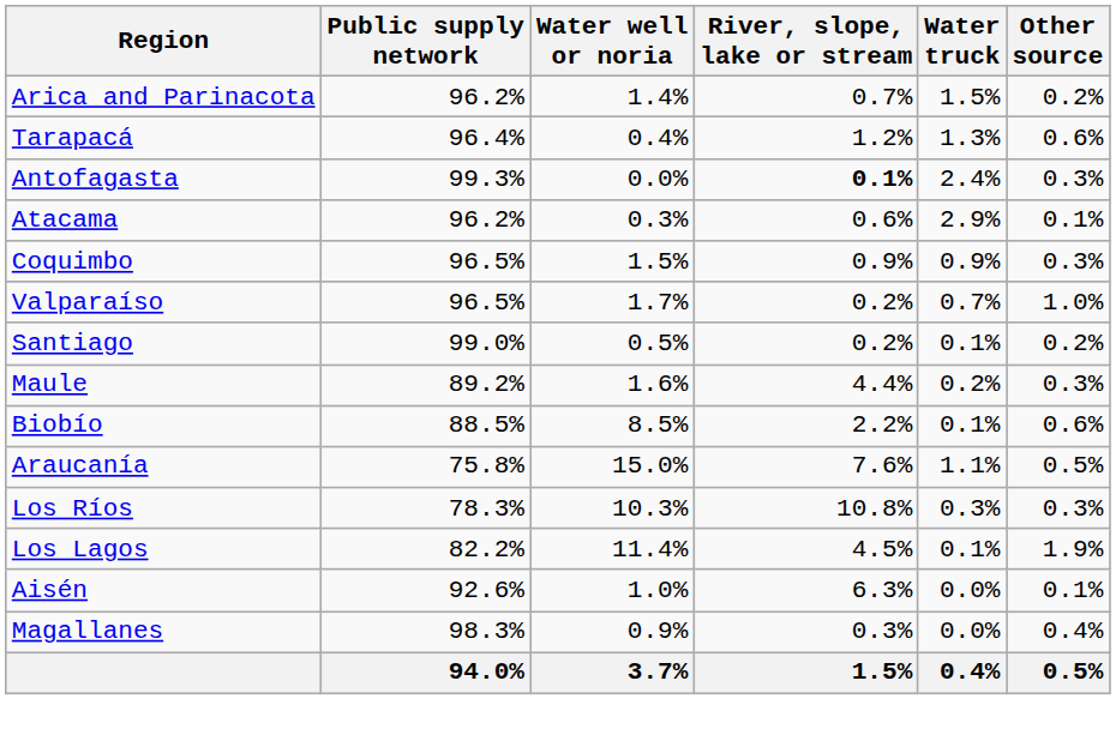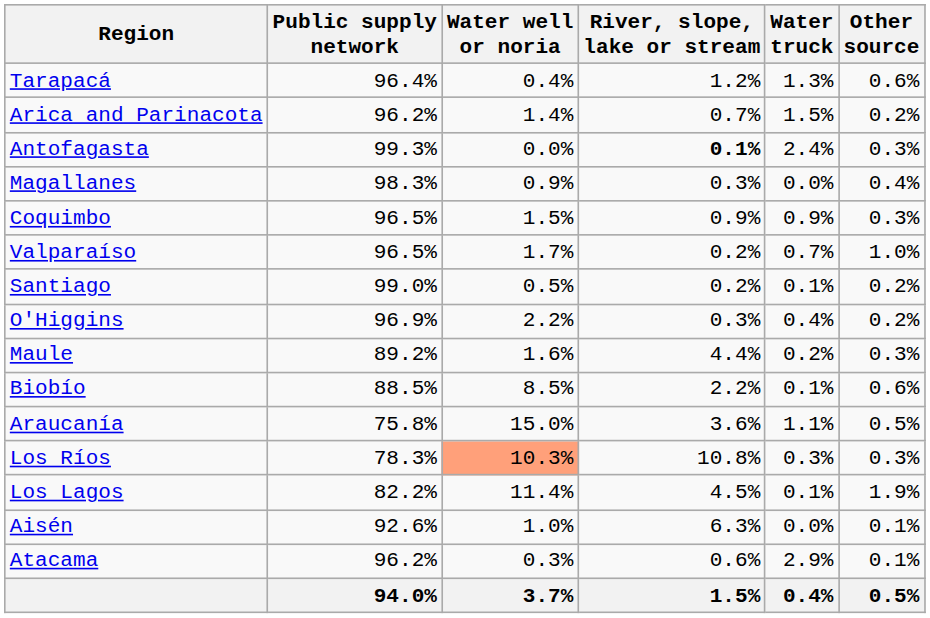 <table class="wikitable sortable" style="text-align:right">
 <tr>
 <th>Region</th>
 <th>Public supply<br>network</th>
 <th>Water well<br>or noria</th>
 <th>River, slope,<br>lake or stream</th>
 <th>Water<br>truck</th>
 <th>Other<br>source</th>
 </tr>
 <tr>
+<td align="left"><a href='#'>Tarapacá</a></td>
+<td>96.4%</td>
+<td>0.4%</td>
+<td>1.2%</td>
+<td>1.3%</td>
+<td>0.6%</td>
+</tr>
+<tr>
 <td align="left"><a href='#'>Arica and Parinacota</a></td>
 <td>96.2%</td>
 <td>1.4%</td>
 <td>0.7%</td>
 <td>1.5%</td>
 <td>0.2%</td>
-</tr>
-<tr>
-<td align="left"><a href='#'>Tarapacá</a></td>
-<td>96.4%</td>
-<td>0.4%</td>
-<td>1.2%</td>
-<td>1.3%</td>
-<td>0.6%</td>
 </tr>
 <tr>
 <td align="left"><a href='#'>Antofagasta</a></td>
 <td>99.3%</td>
 <td>0.0%</td>
 <td><strong>0.1%</strong></td>
 <td>2.4%</td>
 <td>0.3%</td>
 </tr>
 <tr>
-<td align="left"><a href='#'>Atacama</a></td>
-<td>96.2%</td>
+<td align="left"><a href='#'>Magallanes</a></td>
+<td>98.3%</td>
+<td>0.9%</td>
 <td>0.3%</td>
-<td>0.6%</td>
-<td>2.9%</td>
-<td>0.1%</td>
+<td>0.0%</td>
+<td>0.4%</td>
 </tr>
 <tr>
 <td align="left"><a href='#'>Coquimbo</a></td>
 <td>96.5%</td>
 <td>1.5%</td>
 <td>0.9%</td>
 <td>0.9%</td>
 <td>0.3%</td>
 </tr>
 <tr>
 <td align="left"><a href='#'>Valparaíso</a></td>
 <td>96.5%</td>
 <td>1.7%</td>
 <td>0.2%</td>
 <td>0.7%</td>
 <td>1.0%</td>
 </tr>
 <tr>
 <td align="left"><a href='#'>Santiago</a></td>
 <td>99.0%</td>
 <td>0.5%</td>
 <td>0.2%</td>
 <td>0.1%</td>
 <td>0.2%</td>
 </tr>
 <tr>
+<td align="left"><a href='#'>O'Higgins</a></td>
+<td>96.9%</td>
+<td>2.2%</td>
+<td>0.3%</td>
+<td>0.4%</td>
+<td>0.2%</td>
+</tr>
+<tr>
 <td align="left"><a href='#'>Maule</a></td>
 <td>89.2%</td>
 <td>1.6%</td>
 <td>4.4%</td>
 <td>0.2%</td>
 <td>0.3%</td>
 </tr>
 <tr>
 <td align="left"><a href='#'>Biobío</a></td>
 <td>88.5%</td>
 <td>8.5%</td>
 <td>2.2%</td>
 <td>0.1%</td>
 <td>0.6%</td>
 </tr>
 <tr>
 <td align="left"><a href='#'>Araucanía</a></td>
 <td>75.8%</td>
 <td>15.0%</td>
-<td>7.6%</td>
+<td>3.6%</td>
 <td>1.1%</td>
 <td>0.5%</td>
 </tr>
 <tr>
 <td align="left"><a href='#'>Los Ríos</a></td>
 <td>78.3%</td>
-<td>10.3%</td>
+<td style="background: lightsalmon;">10.3%</td>
 <td>10.8%</td>
 <td>0.3%</td>
 <td>0.3%</td>
 </tr>
 <tr>
 <td align="left"><a href='#'>Los Lagos</a></td>
 <td>82.2%</td>
 <td>11.4%</td>
 <td>4.5%</td>
 <td>0.1%</td>
 <td>1.9%</td>
 </tr>
 <tr>
 <td align="left"><a href='#'>Aisén</a></td>
 <td>92.6%</td>
 <td>1.0%</td>
 <td>6.3%</td>
 <td>0.0%</td>
 <td>0.1%</td>
 </tr>
 <tr>
-<td align="left"><a href='#'>Magallanes</a></td>
-<td>98.3%</td>
-<td>0.9%</td>
+<td align="left"><a href='#'>Atacama</a></td>
+<td>96.2%</td>
 <td>0.3%</td>
-<td>0.0%</td>
-<td>0.4%</td>
+<td>0.6%</td>
+<td>2.9%</td>
+<td>0.1%</td>
 </tr>
 <tr style="background-color: #f2f2f2">
 <td align="left"><strong></strong></td>
 <td><strong>94.0%</strong></td>
 <td><strong>3.7%</strong></td>
 <td><strong>1.5%</strong></td>
 <td><strong>0.4%</strong></td>
 <td><strong>0.5%</strong></td>
 </tr>
 </table>
